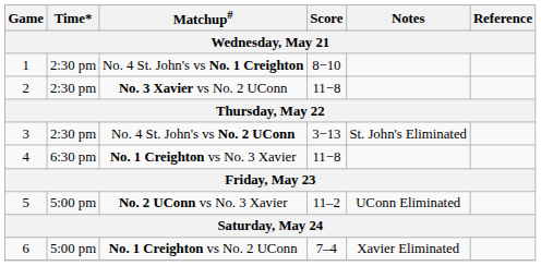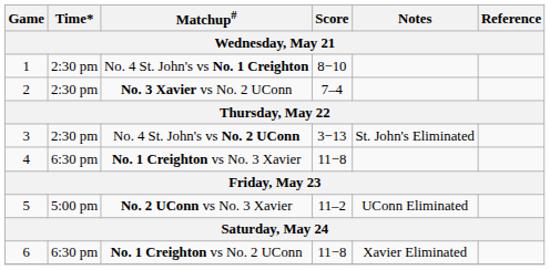 <table class="wikitable" style="font-size: 95%">
 <tr align="center">
 <th>Game</th>
 <th>Time*</th>
 <th>Matchup<sup>#</sup></th>
 <th>Score</th>
 <th>Notes</th>
 <th>Reference</th>
 </tr>
 <tr>
 <th colspan=7>Wednesday, May 21</th>
 </tr>
 <tr>
 <td style="text-align:center;">1</td>
 <td style="text-align:center;">2:30 pm</td>
 <td style="text-align:center;">No. 4 St. John's vs <strong>No. 1 Creighton</strong></td>
 <td style="text-align:center;">8−10</td>
 <td style="text-align:center;"></td>
 <td style="text-align:center;"></td>
 </tr>
 <tr>
 <td style="text-align:center;">2</td>
 <td style="text-align:center;">2:30 pm</td>
 <td style="text-align:center;"><strong>No. 3 Xavier</strong> vs No. 2 UConn</td>
-<td style="text-align:center;">11−8</td>
+<td style="text-align:center;">7–4</td>
 <td style="text-align:center;"></td>
 <td style="text-align:center;"></td>
 </tr>
 <tr>
 <th colspan=7>Thursday, May 22</th>
 </tr>
 <tr>
 <td style="text-align:center;">3</td>
 <td style="text-align:center;">2:30 pm</td>
 <td style="text-align:center;">No. 4 St. John's vs <strong>No. 2 UConn</strong></td>
 <td style="text-align:center;">3−13</td>
 <td style="text-align:center;">St. John's Eliminated</td>
 <td style="text-align:center;"></td>
 </tr>
 <tr>
 <td style="text-align:center;">4</td>
 <td style="text-align:center;">6:30 pm</td>
 <td style="text-align:center;"><strong>No. 1 Creighton</strong> vs No. 3 Xavier</td>
 <td style="text-align:center;">11−8</td>
 <td style="text-align:center;"></td>
 <td style="text-align:center;"></td>
 </tr>
 <tr>
 <th colspan=7>Friday, May 23</th>
 </tr>
 <tr>
 <td style="text-align:center;">5</td>
 <td style="text-align:center;">5:00 pm</td>
 <td style="text-align:center;"><strong>No. 2 UConn</strong> vs No. 3 Xavier</td>
 <td style="text-align:center;">11–2</td>
 <td style="text-align:center;">UConn Eliminated</td>
 <td style="text-align:center;"></td>
 </tr>
 <tr>
 <th colspan=7>Saturday, May 24</th>
 </tr>
 <tr>
 <td style="text-align:center;">6</td>
-<td style="text-align:center;">5:00 pm</td>
+<td style="text-align:center;">6:30 pm</td>
 <td style="text-align:center;"><strong>No. 1 Creighton</strong> vs No. 2 UConn</td>
-<td style="text-align:center;">7–4</td>
+<td style="text-align:center;">11−8</td>
 <td style="text-align:center;">Xavier Eliminated</td>
 <td style="text-align:center;"></td>
 </tr>
 <tr>
 </tr>
 </table>
